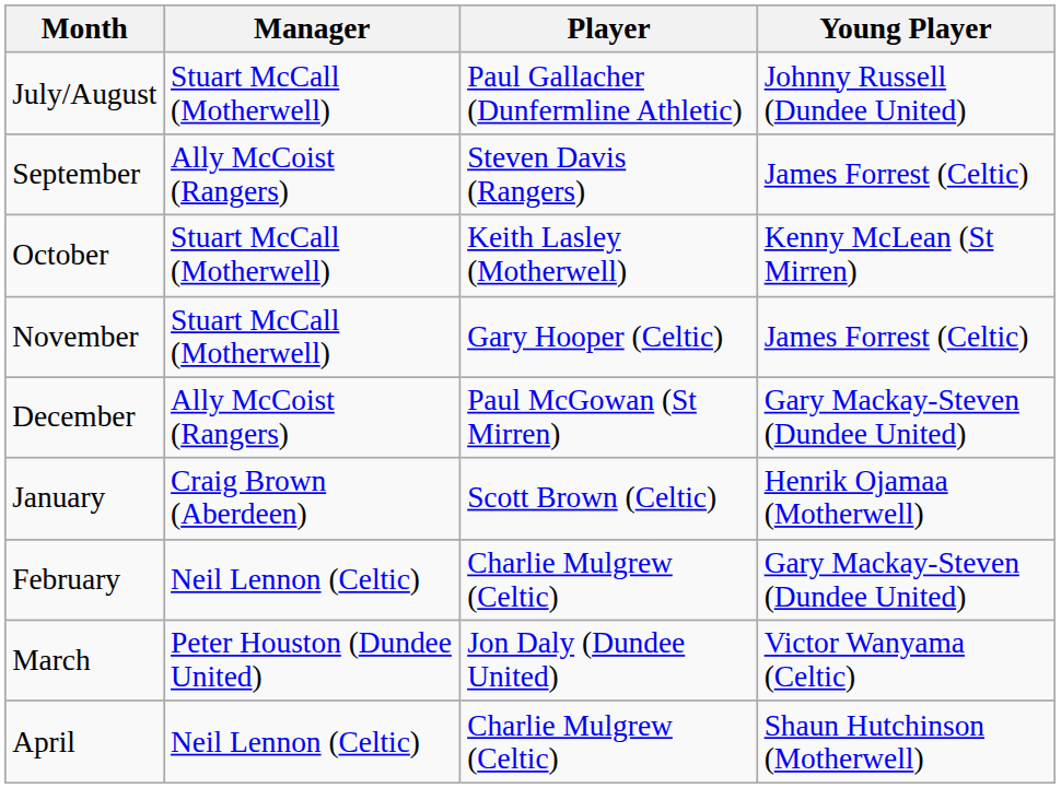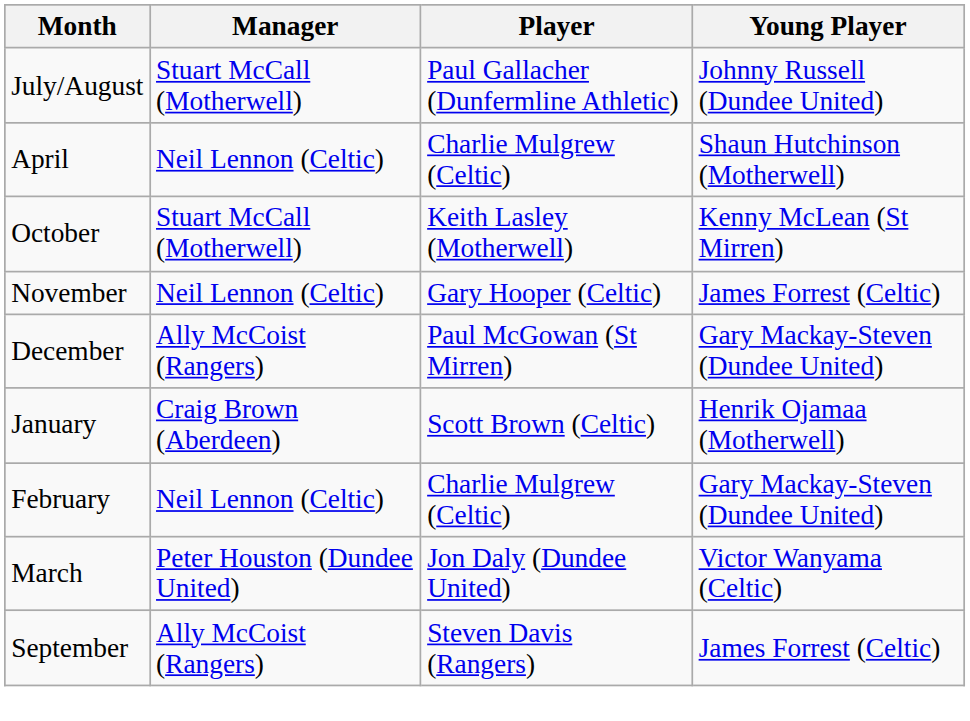 <table class="wikitable" style="width: 90%">
 <tr>
 <th style="width: 10%">Month</th>
 <th style="width: 30%">Manager</th>
 <th style="width: 30%">Player</th>
 <th style="width: 30%">Young Player</th>
 </tr>
 <tr>
 <td>July/August</td>
 <td> <a href='#'>Stuart McCall</a> (<a href='#'>Motherwell</a>)</td>
 <td> <a href='#'>Paul Gallacher</a> (<a href='#'>Dunfermline Athletic</a>)</td>
 <td> <a href='#'>Johnny Russell</a> (<a href='#'>Dundee United</a>)</td>
 </tr>
 <tr>
-<td>September</td>
-<td> <a href='#'>Ally McCoist</a> (<a href='#'>Rangers</a>)</td>
-<td> <a href='#'>Steven Davis</a> (<a href='#'>Rangers</a>)</td>
-<td> <a href='#'>James Forrest</a> (<a href='#'>Celtic</a>)</td>
+<td>April</td>
+<td> <a href='#'>Neil Lennon</a> (<a href='#'>Celtic</a>)</td>
+<td> <a href='#'>Charlie Mulgrew</a> (<a href='#'>Celtic</a>)</td>
+<td> <a href='#'>Shaun Hutchinson</a> (<a href='#'>Motherwell</a>)</td>
 </tr>
 <tr>
 <td>October</td>
 <td> <a href='#'>Stuart McCall</a> (<a href='#'>Motherwell</a>)</td>
 <td> <a href='#'>Keith Lasley</a> (<a href='#'>Motherwell</a>)</td>
 <td> <a href='#'>Kenny McLean</a> (<a href='#'>St Mirren</a>)</td>
 </tr>
 <tr>
 <td>November</td>
-<td> <a href='#'>Stuart McCall</a> (<a href='#'>Motherwell</a>)</td>
+<td> <a href='#'>Neil Lennon</a> (<a href='#'>Celtic</a>)</td>
 <td> <a href='#'>Gary Hooper</a> (<a href='#'>Celtic</a>)</td>
 <td> <a href='#'>James Forrest</a> (<a href='#'>Celtic</a>)</td>
 </tr>
 <tr>
 <td>December</td>
 <td> <a href='#'>Ally McCoist</a> (<a href='#'>Rangers</a>)</td>
 <td> <a href='#'>Paul McGowan</a> (<a href='#'>St Mirren</a>)</td>
 <td> <a href='#'>Gary Mackay-Steven</a> (<a href='#'>Dundee United</a>)</td>
 </tr>
 <tr>
 <td>January</td>
 <td> <a href='#'>Craig Brown</a> (<a href='#'>Aberdeen</a>)</td>
 <td> <a href='#'>Scott Brown</a> (<a href='#'>Celtic</a>)</td>
 <td> <a href='#'>Henrik Ojamaa</a> (<a href='#'>Motherwell</a>)</td>
 </tr>
 <tr>
 <td>February</td>
 <td> <a href='#'>Neil Lennon</a> (<a href='#'>Celtic</a>)</td>
 <td> <a href='#'>Charlie Mulgrew</a> (<a href='#'>Celtic</a>)</td>
 <td> <a href='#'>Gary Mackay-Steven</a> (<a href='#'>Dundee United</a>)</td>
 </tr>
 <tr>
 <td>March</td>
 <td> <a href='#'>Peter Houston</a> (<a href='#'>Dundee United</a>)</td>
 <td> <a href='#'>Jon Daly</a> (<a href='#'>Dundee United</a>)</td>
 <td> <a href='#'>Victor Wanyama</a> (<a href='#'>Celtic</a>)</td>
 </tr>
 <tr>
-<td>April</td>
-<td> <a href='#'>Neil Lennon</a> (<a href='#'>Celtic</a>)</td>
-<td> <a href='#'>Charlie Mulgrew</a> (<a href='#'>Celtic</a>)</td>
-<td> <a href='#'>Shaun Hutchinson</a> (<a href='#'>Motherwell</a>)</td>
+<td>September</td>
+<td> <a href='#'>Ally McCoist</a> (<a href='#'>Rangers</a>)</td>
+<td> <a href='#'>Steven Davis</a> (<a href='#'>Rangers</a>)</td>
+<td> <a href='#'>James Forrest</a> (<a href='#'>Celtic</a>)</td>
 </tr>
 </table>
